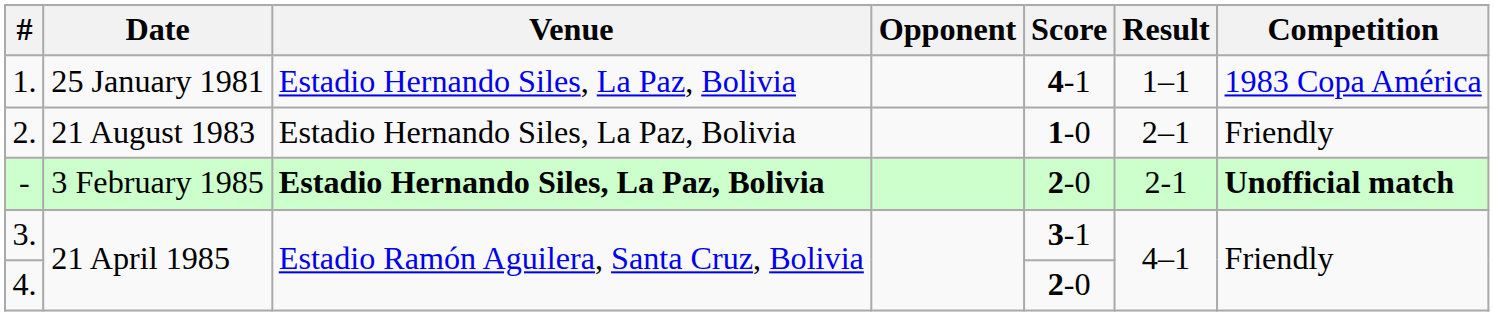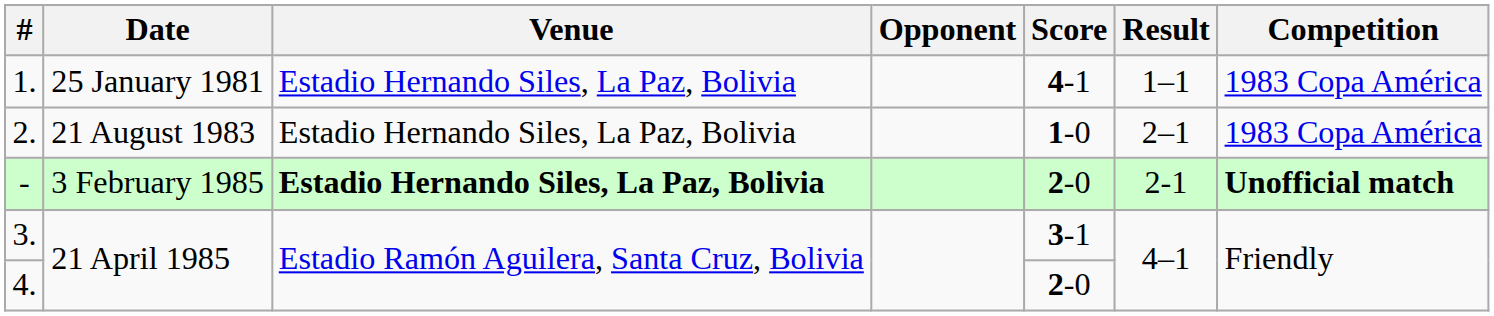 <table class="wikitable sortable">
 <tr>
 <th>#</th>
 <th>Date</th>
 <th>Venue</th>
 <th>Opponent</th>
 <th>Score</th>
 <th>Result</th>
 <th>Competition</th>
 </tr>
 <tr>
 <td align=center>1.</td>
 <td>25 January 1981</td>
 <td><a href='#'>Estadio Hernando Siles</a>, <a href='#'>La Paz</a>, <a href='#'>Bolivia</a></td>
 <td></td>
 <td align=center><strong>4</strong>-1</td>
 <td align=center>1–1</td>
 <td><a href='#'>1983 Copa América</a></td>
 </tr>
 <tr>
 <td align=center>2.</td>
 <td>21 August 1983</td>
 <td>Estadio Hernando Siles, La Paz, Bolivia</td>
 <td></td>
 <td align=center><strong>1</strong>-0</td>
 <td align=center>2–1</td>
-<td>Friendly</td>
+<td><a href='#'>1983 Copa América</a></td>
 </tr>
 <tr bgcolor=#CCFFCC>
 <td align=center>-</td>
 <td>3 February 1985</td>
 <td><strong>Estadio Hernando Siles, La Paz, Bolivia</strong></td>
 <td></td>
 <td align=center><strong>2</strong>-0</td>
 <td align=center>2-1</td>
 <td><strong>Unofficial match</strong></td>
 </tr>
 <tr>
 <td align=center>3.</td>
 <td rowspan=2>21 April 1985</td>
 <td rowspan=2><a href='#'>Estadio Ramón Aguilera</a>, <a href='#'>Santa Cruz</a>, <a href='#'>Bolivia</a></td>
 <td rowspan=2></td>
 <td align=center><strong>3</strong>-1</td>
 <td align=center rowspan=2>4–1</td>
 <td rowspan=2>Friendly</td>
 </tr>
 <tr>
 <td align=center>4.</td>
 <td align=center><strong>2</strong>-0</td>
 </tr>
 </table>
